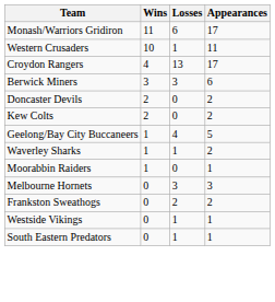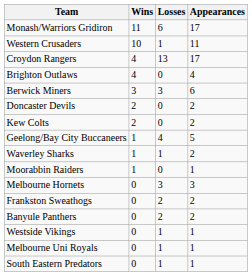 <table class="wikitable sortable">
 <tr>
 <th>Team</th>
 <th>Wins</th>
 <th>Losses</th>
 <th>Appearances</th>
 </tr>
 <tr>
 <td>Monash/Warriors Gridiron</td>
 <td>11</td>
 <td>6</td>
 <td>17</td>
 </tr>
 <tr>
 <td>Western Crusaders</td>
 <td>10</td>
 <td>1</td>
 <td>11</td>
 </tr>
 <tr>
 <td>Croydon Rangers</td>
 <td>4</td>
 <td>13</td>
 <td>17</td>
+</tr>
+<tr>
+<td>Brighton Outlaws</td>
+<td>4</td>
+<td>0</td>
+<td>4</td>
 </tr>
 <tr>
 <td>Berwick Miners</td>
 <td>3</td>
 <td>3</td>
 <td>6</td>
 </tr>
 <tr>
 <td>Doncaster Devils</td>
 <td>2</td>
 <td>0</td>
 <td>2</td>
 </tr>
 <tr>
 <td>Kew Colts</td>
 <td>2</td>
 <td>0</td>
 <td>2</td>
 </tr>
 <tr>
 <td>Geelong/Bay City Buccaneers</td>
 <td>1</td>
 <td>4</td>
 <td>5</td>
 </tr>
 <tr>
 <td>Waverley Sharks</td>
 <td>1</td>
 <td>1</td>
 <td>2</td>
 </tr>
 <tr>
 <td>Moorabbin Raiders</td>
 <td>1</td>
 <td>0</td>
 <td>1</td>
 </tr>
 <tr>
 <td>Melbourne Hornets</td>
 <td>0</td>
 <td>3</td>
 <td>3</td>
 </tr>
 <tr>
 <td>Frankston Sweathogs</td>
 <td>0</td>
 <td>2</td>
 <td>2</td>
 </tr>
 <tr>
+<td>Banyule Panthers</td>
+<td>0</td>
+<td>2</td>
+<td>2</td>
+</tr>
+<tr>
 <td>Westside Vikings</td>
+<td>0</td>
+<td>1</td>
+<td>1</td>
+</tr>
+<tr>
+<td>Melbourne Uni Royals</td>
 <td>0</td>
 <td>1</td>
 <td>1</td>
 </tr>
 <tr>
 <td>South Eastern Predators</td>
 <td>0</td>
 <td>1</td>
 <td>1</td>
 </tr>
 </table>
